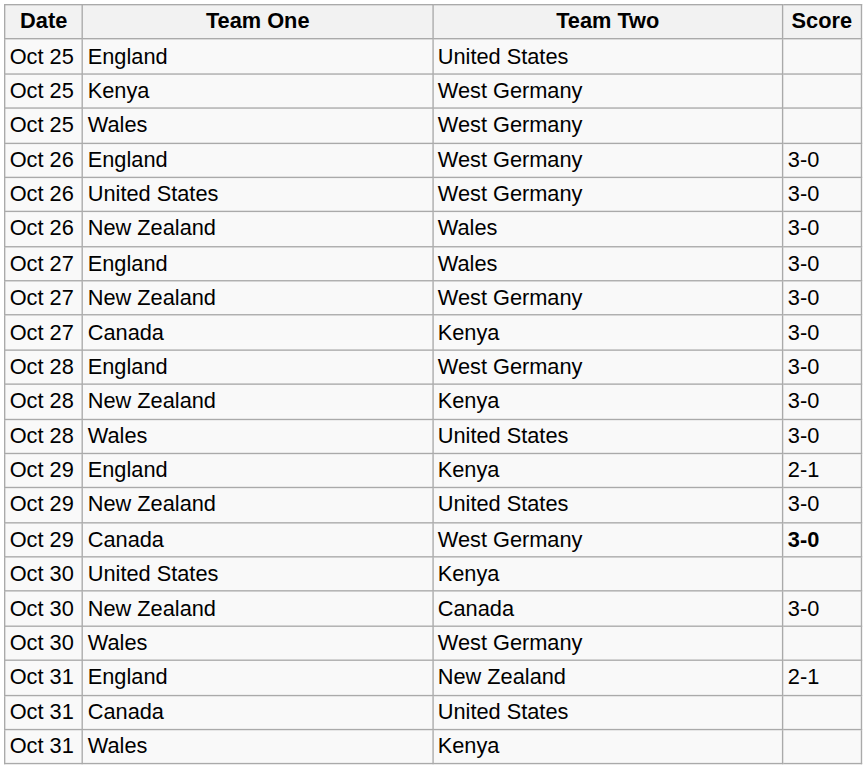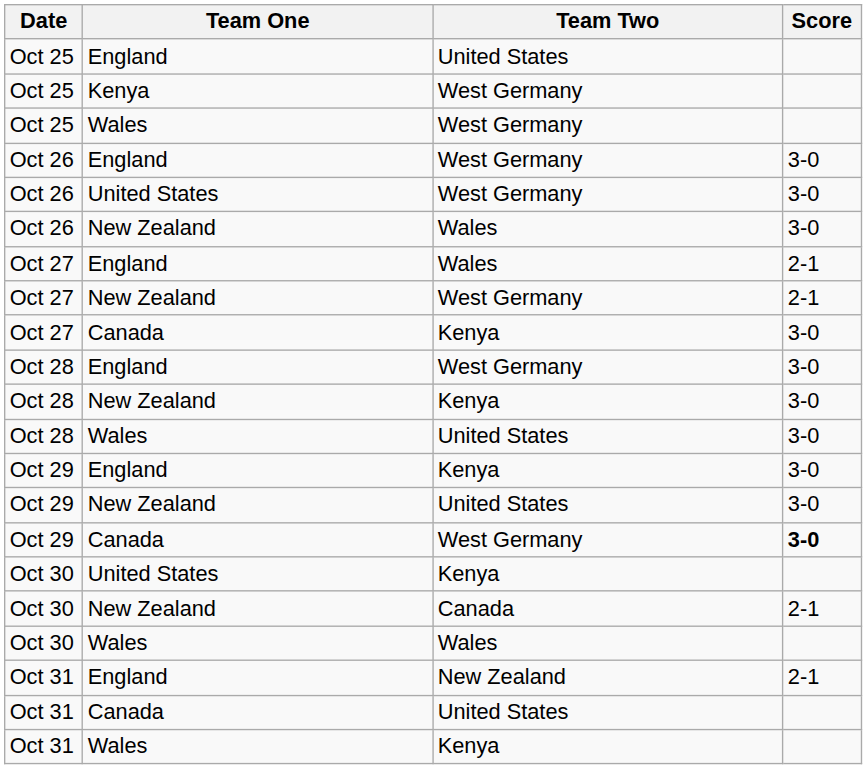 <table class="wikitable">
 <tr>
 <th width=50>Date</th>
 <th width=250>Team One</th>
 <th width=250>Team Two</th>
 <th width=50>Score</th>
 </tr>
 <tr>
 <td>Oct 25</td>
 <td> England</td>
 <td> United States</td>
 <td></td>
 </tr>
 <tr>
 <td>Oct 25</td>
 <td> Kenya</td>
 <td> West Germany</td>
 <td></td>
 </tr>
 <tr>
 <td>Oct 25</td>
 <td> Wales</td>
 <td> West Germany</td>
 <td></td>
 </tr>
 <tr>
 <td>Oct 26</td>
 <td> England</td>
 <td> West Germany</td>
 <td>3-0</td>
 </tr>
 <tr>
 <td>Oct 26</td>
 <td> United States</td>
 <td> West Germany</td>
 <td>3-0</td>
 </tr>
 <tr>
 <td>Oct 26</td>
 <td> New Zealand</td>
 <td> Wales</td>
 <td>3-0</td>
 </tr>
 <tr>
 <td>Oct 27</td>
 <td> England</td>
 <td> Wales</td>
-<td>3-0</td>
+<td>2-1</td>
 </tr>
 <tr>
 <td>Oct 27</td>
 <td> New Zealand</td>
 <td> West Germany</td>
-<td>3-0</td>
+<td>2-1</td>
 </tr>
 <tr>
 <td>Oct 27</td>
 <td> Canada</td>
 <td> Kenya</td>
 <td>3-0</td>
 </tr>
 <tr>
 <td>Oct 28</td>
 <td> England</td>
 <td> West Germany</td>
 <td>3-0</td>
 </tr>
 <tr>
 <td>Oct 28</td>
 <td> New Zealand</td>
 <td> Kenya</td>
 <td>3-0</td>
 </tr>
 <tr>
 <td>Oct 28</td>
 <td> Wales</td>
 <td> United States</td>
 <td>3-0</td>
 </tr>
 <tr>
 <td>Oct 29</td>
 <td> England</td>
 <td> Kenya</td>
-<td>2-1</td>
+<td>3-0</td>
 </tr>
 <tr>
 <td>Oct 29</td>
 <td> New Zealand</td>
 <td> United States</td>
 <td>3-0</td>
 </tr>
 <tr>
 <td>Oct 29</td>
 <td> Canada</td>
 <td> West Germany</td>
 <td><strong>3-0</strong></td>
 </tr>
 <tr>
 <td>Oct 30</td>
 <td> United States</td>
 <td> Kenya</td>
 <td></td>
 </tr>
 <tr>
 <td>Oct 30</td>
 <td> New Zealand</td>
 <td> Canada</td>
-<td>3-0</td>
+<td>2-1</td>
 </tr>
 <tr>
 <td>Oct 30</td>
 <td> Wales</td>
-<td> West Germany</td>
+<td> Wales</td>
 <td></td>
 </tr>
 <tr>
 <td>Oct 31</td>
 <td> England</td>
 <td> New Zealand</td>
 <td>2-1</td>
 </tr>
 <tr>
 <td>Oct 31</td>
 <td> Canada</td>
 <td> United States</td>
 <td></td>
 </tr>
 <tr>
 <td>Oct 31</td>
 <td> Wales</td>
 <td> Kenya</td>
 <td></td>
 </tr>
 </table>
